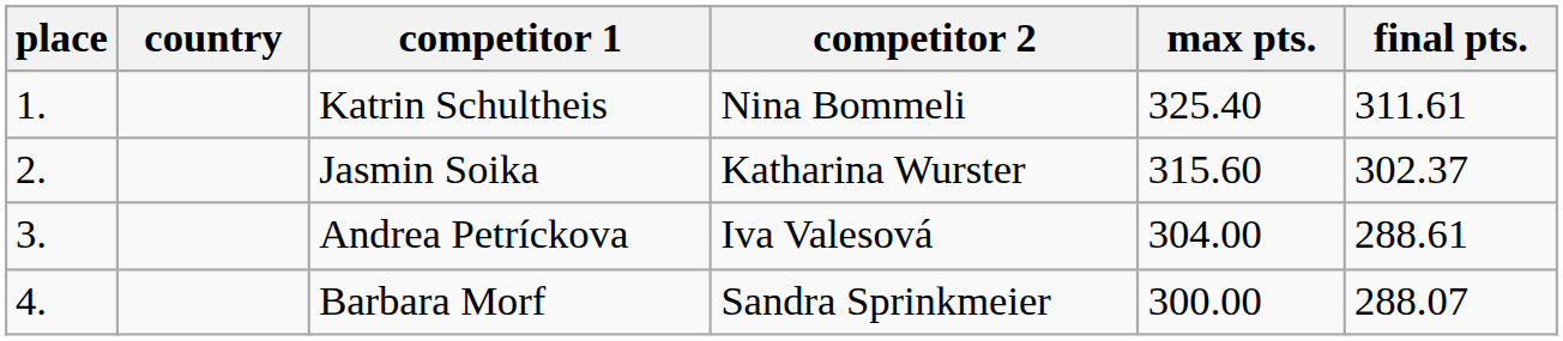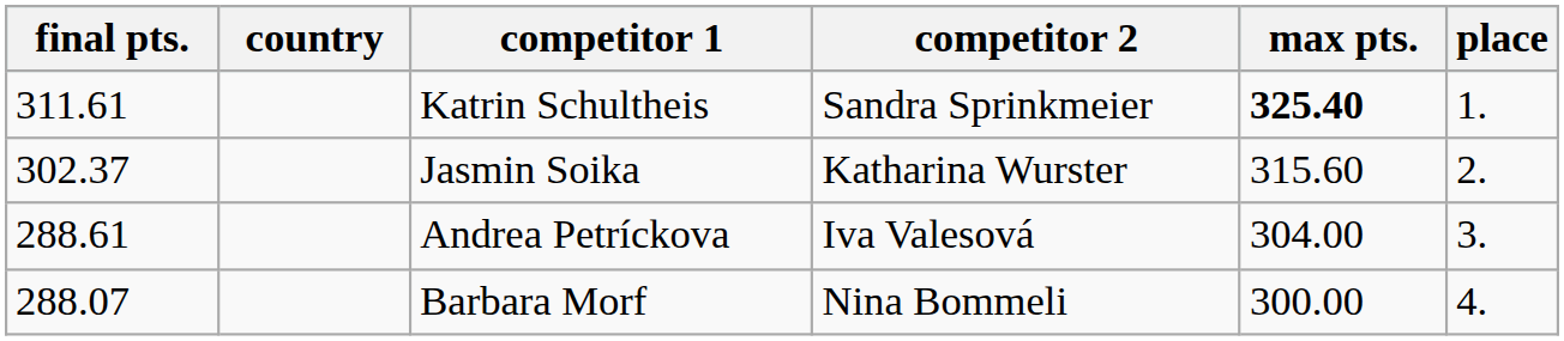 <table class="wikitable"  width="600px" |>
 <tr bgcolor="#99CCCC">
-<th width="5%">place</th>
+<th>final pts.</th>
 <th>country</th>
 <th>competitor 1</th>
 <th>competitor 2</th>
 <th>max pts.</th>
-<th>final pts.</th>
+<th width="5%">place</th>
 </tr>
 <tr>
-<td>1.</td>
+<td>311.61</td>
 <td></td>
 <td>Katrin Schultheis</td>
-<td>Nina Bommeli</td>
-<td>325.40</td>
-<td>311.61</td>
+<td>Sandra Sprinkmeier</td>
+<td><strong>325.40</strong></td>
+<td>1.</td>
 </tr>
 <tr>
-<td>2.</td>
+<td>302.37</td>
 <td></td>
 <td>Jasmin Soika</td>
 <td>Katharina Wurster</td>
 <td>315.60</td>
-<td>302.37</td>
+<td>2.</td>
 </tr>
 <tr>
-<td>3.</td>
+<td>288.61</td>
 <td></td>
 <td>Andrea Petríckova</td>
 <td>Iva Valesová</td>
 <td>304.00</td>
-<td>288.61</td>
+<td>3.</td>
 </tr>
 <tr>
-<td>4.</td>
+<td>288.07</td>
 <td></td>
 <td>Barbara Morf</td>
-<td>Sandra Sprinkmeier</td>
+<td>Nina Bommeli</td>
 <td>300.00</td>
-<td>288.07</td>
+<td>4.</td>
 </tr>
 </table>
